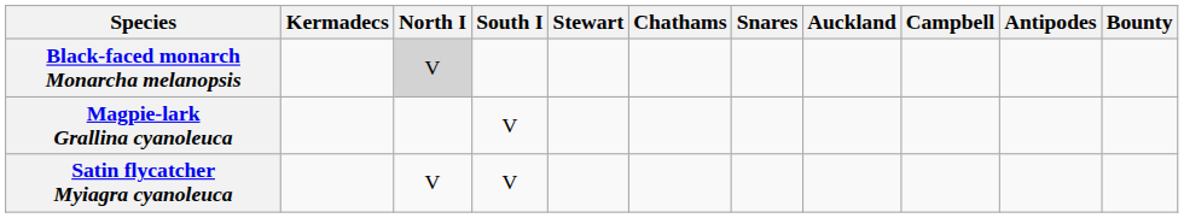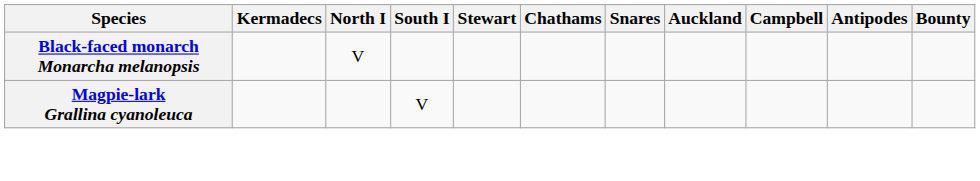 <table class="wikitable" style="text-align:center">
 <tr>
 <th width="200">Species</th>
 <th>Kermadecs</th>
 <th>North I</th>
 <th>South I</th>
 <th>Stewart</th>
 <th>Chathams</th>
 <th>Snares</th>
 <th>Auckland</th>
 <th>Campbell</th>
 <th>Antipodes</th>
 <th>Bounty</th>
 </tr>
 <tr>
 <th><a href='#'>Black-faced monarch</a><br><em>Monarcha melanopsis</em></th>
 <td></td>
-<td style="background: lightgrey;">V</td>
+<td>V</td>
 <td></td>
 <td></td>
 <td></td>
 <td></td>
 <td></td>
 <td></td>
 <td></td>
 <td></td>
 </tr>
 <tr>
 <th><a href='#'>Magpie-lark</a><br><em>Grallina cyanoleuca</em></th>
 <td></td>
 <td></td>
 <td>V</td>
 <td></td>
 <td></td>
 <td></td>
 <td></td>
 <td></td>
 <td></td>
 <td></td>
 </tr>
-<tr>
-<th><a href='#'>Satin flycatcher</a><br><em>Myiagra cyanoleuca</em></th>
-<td></td>
-<td>V</td>
-<td>V</td>
-<td></td>
-<td></td>
-<td></td>
-<td></td>
-<td></td>
-<td></td>
-<td></td>
-</tr>
 </table>
